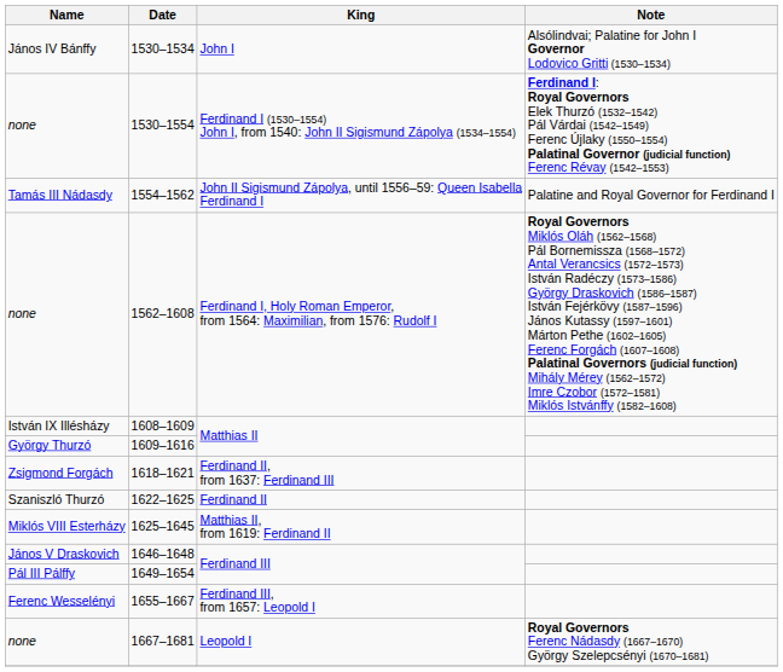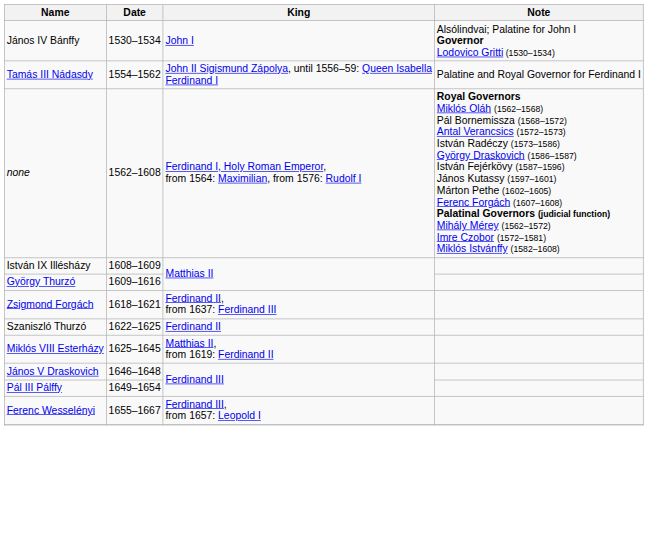 <table class="wikitable">
 <tr>
 <th>Name</th>
 <th>Date</th>
 <th>King</th>
 <th>Note</th>
 </tr>
 <tr>
 <td>János IV Bánffy</td>
 <td>1530–1534</td>
 <td><a href='#'>John I</a></td>
 <td>Alsólindvai; Palatine for John I<br><strong>Governor</strong><br><a href='#'>Lodovico Gritti</a><small> (1530–1534)</small></td>
-</tr>
-<tr>
-<td><em>none</em></td>
-<td>1530–1554</td>
-<td><a href='#'>Ferdinand I</a> <small>(1530–1554)</small><br><a href='#'>John I</a>, from 1540: <a href='#'>John II Sigismund Zápolya</a> <small>(1534–1554)</small></td>
-<td><strong><a href='#'>Ferdinand I</a></strong>:<br><strong>Royal Governors</strong><br>Elek Thurzó <small>(1532–1542)</small><br>Pál Várdai <small>(1542–1549)</small><br>Ferenc Újlaky <small>(1550–1554)</small><br><strong>Palatinal Governor <small>(judicial function)</small></strong><br><a href='#'>Ferenc Révay</a> <small>(1542–1553)</small></td>
 </tr>
 <tr>
 <td><a href='#'>Tamás III Nádasdy</a></td>
 <td>1554–1562</td>
 <td><a href='#'>John II Sigismund Zápolya</a>, until 1556–59: <a href='#'>Queen Isabella</a><br><a href='#'>Ferdinand I</a></td>
 <td>Palatine and Royal Governor for Ferdinand I</td>
 </tr>
 <tr>
 <td><em>none</em></td>
 <td>1562–1608</td>
 <td><a href='#'>Ferdinand I, Holy Roman Emperor</a>, <br>from 1564: <a href='#'>Maximilian</a>, from 1576: <a href='#'>Rudolf I</a></td>
 <td><strong>Royal Governors</strong><br><a href='#'>Miklós Oláh</a> <small>(1562–1568)</small><br>Pál Bornemissza <small>(1568–1572)</small><br><a href='#'>Antal Verancsics</a> <small>(1572–1573)</small><br>István Radéczy <small>(1573–1586)</small><br><a href='#'>György Draskovich</a> <small>(1586–1587)</small><br>István Fejérkövy <small>(1587–1596)</small><br>János Kutassy <small>(1597–1601)</small><br>Márton Pethe <small>(1602–1605)</small><br><a href='#'>Ferenc Forgách</a> <small>(1607–1608)</small><br><strong>Palatinal Governors <small>(judicial function)</small></strong><br><a href='#'>Mihály Mérey</a> <small>(1562–1572)</small><br><a href='#'>Imre Czobor</a> <small>(1572–1581)</small><br><a href='#'>Miklós Istvánffy</a> <small>(1582–1608)</small></td>
 </tr>
 <tr>
 <td>István IX Illésházy</td>
 <td>1608–1609</td>
 <td rowspan="2"><a href='#'>Matthias II</a></td>
 <td></td>
 </tr>
 <tr>
 <td><a href='#'>György Thurzó</a></td>
 <td>1609–1616</td>
 <td></td>
 </tr>
 <tr>
 <td><a href='#'>Zsigmond Forgách</a></td>
 <td>1618–1621</td>
 <td><a href='#'>Ferdinand II</a>, <br>from 1637: <a href='#'>Ferdinand III</a></td>
 <td></td>
 </tr>
 <tr>
 <td>Szaniszló Thurzó</td>
 <td>1622–1625</td>
 <td><a href='#'>Ferdinand II</a></td>
 <td></td>
 </tr>
 <tr>
 <td><a href='#'>Miklós VIII Esterházy</a></td>
 <td>1625–1645</td>
 <td><a href='#'>Matthias II</a>, <br>from 1619: <a href='#'>Ferdinand II</a></td>
 <td></td>
 </tr>
 <tr>
 <td><a href='#'>János V Draskovich</a></td>
 <td>1646–1648</td>
 <td rowspan="2"><a href='#'>Ferdinand III</a></td>
 <td></td>
 </tr>
 <tr>
 <td><a href='#'>Pál III Pálffy</a></td>
 <td>1649–1654</td>
 <td></td>
 </tr>
 <tr>
 <td><a href='#'>Ferenc Wesselényi</a></td>
 <td>1655–1667</td>
 <td><a href='#'>Ferdinand III</a>, <br>from 1657: <a href='#'>Leopold I</a></td>
 <td></td>
 </tr>
 <tr>
-<td><em>none</em></td>
-<td>1667–1681</td>
-<td><a href='#'>Leopold I</a></td>
-<td><strong>Royal Governors</strong><br><a href='#'>Ferenc Nádasdy</a> <small>(1667–1670)</small><br>György Szelepcsényi <small>(1670–1681)</small></td>
-</tr>
-<tr>
 </tr>
 </table>
